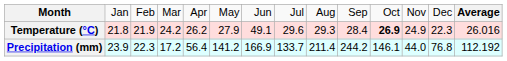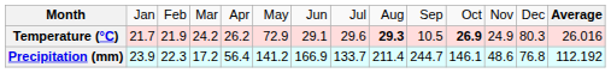 <table class="wikitable">
 <tr align=right>
 <th>Month</th>
 <td>Jan</td>
 <td>Feb</td>
 <td>Mar</td>
 <td>Apr</td>
 <td>May</td>
 <td>Jun</td>
 <td>Jul</td>
 <td>Aug</td>
 <td>Sep</td>
 <td>Oct</td>
 <td>Nov</td>
 <td>Dec</td>
 <th>Average</th>
 </tr>
 <tr>
 <th>Temperature (<a href='#'>°C</a>)</th>
-<td align=right style="background:#fdd">21.8</td>
+<td align=right style="background:#fdd">21.7</td>
 <td align=right style="background:#fdd">21.9</td>
 <td align=right style="background:#fdd">24.2</td>
 <td align=right style="background:#fdd">26.2</td>
-<td align=right style="background:#fdd">27.9</td>
-<td align=right style="background:#fdd">49.1</td>
+<td align=right style="background:#fdd">72.9</td>
+<td align=right style="background:#fdd">29.1</td>
 <td align=right style="background:#fdd">29.6</td>
-<td align=right style="background:#fdd">29.3</td>
-<td align=right style="background:#fdd">28.4</td>
+<td align=right style="background:#fdd"><strong>29.3</strong></td>
+<td align=right style="background:#fdd">10.5</td>
 <td align=right style="background:#fdd"><strong>26.9</strong></td>
 <td align=right style="background:#fdd">24.9</td>
-<td align=right style="background:#fdd">22.3</td>
+<td align=right style="background:#fdd">80.3</td>
 <td align=right style="background:#fdd">26.016</td>
 </tr>
 <tr>
 <th><a href='#'>Precipitation</a> (mm)</th>
 <td align=right style="background:#dff">23.9</td>
 <td align=right style="background:#dff">22.3</td>
 <td align=right style="background:#dff">17.2</td>
 <td align=right style="background:#dff">56.4</td>
 <td align=right style="background:#dff">141.2</td>
 <td align=right style="background:#dff">166.9</td>
 <td align=right style="background:#dff">133.7</td>
 <td align=right style="background:#dff">211.4</td>
-<td align=right style="background:#dff">244.2</td>
+<td align=right style="background:#dff">244.7</td>
 <td align=right style="background:#dff">146.1</td>
-<td align=right style="background:#dff">44.0</td>
+<td align=right style="background:#dff">48.6</td>
 <td align=right style="background:#dff">76.8</td>
 <td align=right style="background:#dff">112.192</td>
 </tr>
 </table>
